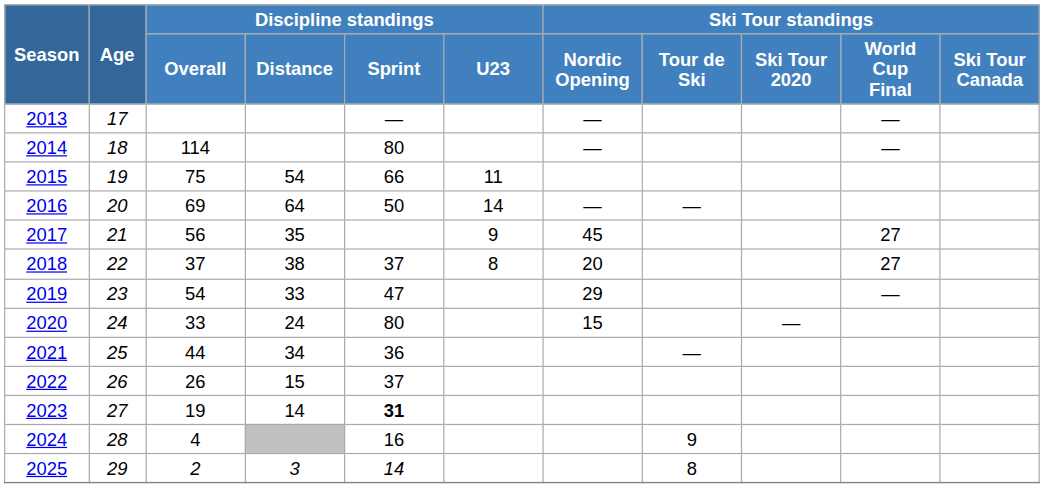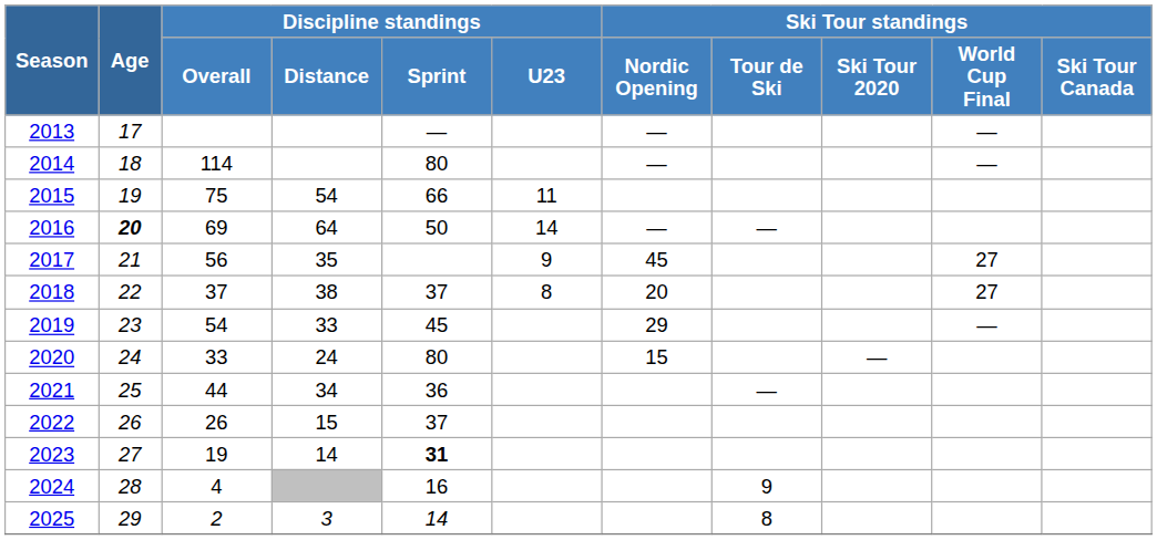 <table class="wikitable" style="font-size:95%; text-align:center; border:grey solid 1px; border-collapse:collapse; background:#ffffff;">
 <tr>
 <th style="background-color:#369; color:white; width:60px;" rowspan="2"> Season </th>
 <th style="background-color:#369; color:white; width:40px;" rowspan="2"> Age </th>
 <th style="background-color:#4180be; color:white;" colspan="4">Discipline standings</th>
 <th style="background-color:#4180be; color:white;" colspan="5">Ski Tour standings</th>
 </tr>
 <tr>
 <th style="background-color:#4180be; color:white; width:75px;">Overall</th>
 <th style="background-color:#4180be; color:white; width:75px;">Distance</th>
 <th style="background-color:#4180be; color:white; width:75px;">Sprint</th>
 <th style="background-color:#4180be; color:white; width:75px;">U23</th>
 <th style="background-color:#4180be; color:white; width:75px;">Nordic<br>Opening</th>
 <th style="background-color:#4180be; color:white; width:75px;">Tour de<br>Ski</th>
 <th style="background-color:#4180be; color:white; width:75px;">Ski Tour<br>2020</th>
 <th style="background-color:#4180be; color:white; width:75px;">World Cup<br>Final</th>
 <th style="background-color:#4180be; color:white; width:75px;">Ski Tour<br>Canada</th>
 </tr>
 <tr>
 <td><a href='#'>2013</a></td>
 <td><em>17</em></td>
 <td></td>
 <td></td>
 <td>—</td>
 <td></td>
 <td>—</td>
 <td></td>
 <td></td>
 <td>—</td>
 <td></td>
 </tr>
 <tr>
 <td><a href='#'>2014</a></td>
 <td><em>18</em></td>
 <td>114</td>
 <td></td>
 <td>80</td>
 <td></td>
 <td>—</td>
 <td></td>
 <td></td>
 <td>—</td>
 <td></td>
 </tr>
 <tr>
 <td><a href='#'>2015</a></td>
 <td><em>19</em></td>
 <td>75</td>
 <td>54</td>
 <td>66</td>
 <td>11</td>
 <td></td>
 <td></td>
 <td></td>
 <td></td>
 <td></td>
 </tr>
 <tr>
 <td><a href='#'>2016</a></td>
-<td><em>20</em></td>
+<td><strong><em>20</em></strong></td>
 <td>69</td>
 <td>64</td>
 <td>50</td>
 <td>14</td>
 <td>—</td>
 <td>—</td>
 <td></td>
 <td></td>
 <td></td>
 </tr>
 <tr>
 <td><a href='#'>2017</a></td>
 <td><em>21</em></td>
 <td>56</td>
 <td>35</td>
 <td></td>
 <td>9</td>
 <td>45</td>
 <td></td>
 <td></td>
 <td>27</td>
 <td></td>
 </tr>
 <tr>
 <td><a href='#'>2018</a></td>
 <td><em>22</em></td>
 <td>37</td>
 <td>38</td>
 <td>37</td>
 <td>8</td>
 <td>20</td>
 <td></td>
 <td></td>
 <td>27</td>
 <td></td>
 </tr>
 <tr>
 <td><a href='#'>2019</a></td>
 <td><em>23</em></td>
 <td>54</td>
 <td>33</td>
-<td>47</td>
+<td>45</td>
 <td></td>
 <td>29</td>
 <td></td>
 <td></td>
 <td>—</td>
 <td></td>
 </tr>
 <tr>
 <td><a href='#'>2020</a></td>
 <td><em>24</em></td>
 <td>33</td>
 <td>24</td>
 <td>80</td>
 <td></td>
 <td>15</td>
 <td></td>
 <td>—</td>
 <td></td>
 <td></td>
 </tr>
 <tr>
 <td><a href='#'>2021</a></td>
 <td><em>25</em></td>
 <td>44</td>
 <td>34</td>
 <td>36</td>
 <td></td>
 <td></td>
 <td>—</td>
 <td></td>
 <td></td>
 <td></td>
 </tr>
 <tr>
 <td><a href='#'>2022</a></td>
 <td><em>26</em></td>
 <td>26</td>
 <td>15</td>
 <td>37</td>
 <td></td>
 <td></td>
 <td></td>
 <td></td>
 <td></td>
 <td></td>
 </tr>
 <tr>
 <td><a href='#'>2023</a></td>
 <td><em>27</em></td>
 <td>19</td>
 <td>14</td>
 <td><strong>31</strong></td>
 <td></td>
 <td></td>
 <td></td>
 <td></td>
 <td></td>
 <td></td>
 </tr>
 <tr>
 <td><a href='#'>2024</a></td>
 <td><em>28</em></td>
 <td>4</td>
 <td style="background:silver;"></td>
 <td>16</td>
 <td></td>
 <td></td>
 <td>9</td>
 <td></td>
 <td></td>
 <td></td>
 </tr>
 <tr>
 <td><a href='#'>2025</a></td>
 <td><em>29</em></td>
 <td><em>2</em></td>
 <td><em>3</em></td>
 <td><em>14</em></td>
 <td></td>
 <td></td>
 <td>8</td>
 <td></td>
 <td></td>
 <td></td>
 </tr>
 <tr>
 </tr>
 </table>
